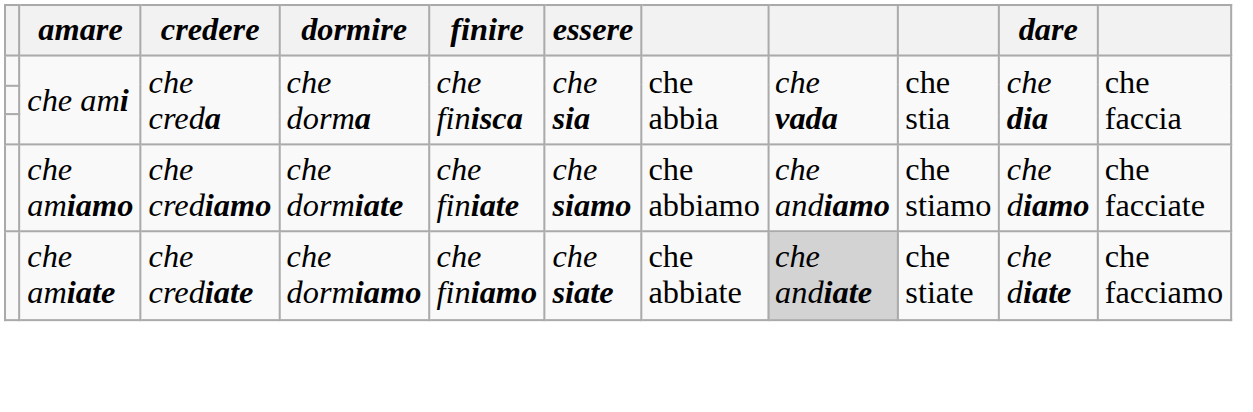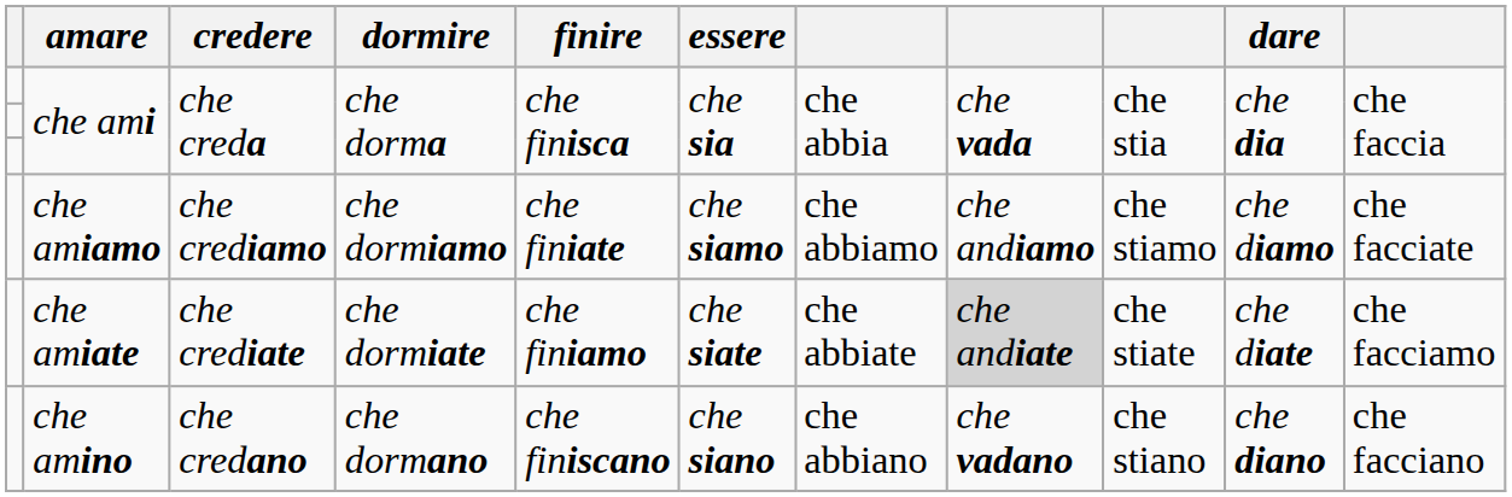 <table class="wikitable">
 <tr>
 <th></th>
 <th><em>am<span>are</span></em></th>
 <th><em>cred<span>ere</span></em></th>
 <th><em>dorm<span>ire</span></em></th>
 <th><em>fin<span>ire</span></em></th>
 <th><em>essere</em></th>
 <th></th>
 <th></th>
 <th></th>
 <th><em>dare</em></th>
 <th></th>
 </tr>
 <tr>
 <td></td>
 <td rowspan=3><em>che am<span><strong>i</strong></span></em><br></td>
 <td rowspan=3><em>che cred<span><strong>a</strong></span></em><br></td>
 <td rowspan=3><em>che dorm<span><strong>a</strong></span></em><br></td>
 <td rowspan=3><em>che fin<span><strong>isc</strong></span><span><strong>a</strong></span></em><br></td>
 <td rowspan=3><em>che <strong>sia<strong><em><br></td>
 <td rowspan=3></em>che </strong>abbia</em></strong><br></td>
 <td rowspan=3><em>che <strong>vada<strong><em><br></td>
 <td rowspan=3></em>che </strong>stia</em></strong><br></td>
 <td rowspan=3><em>che <strong>dia<strong><em><br></td>
 <td rowspan=3></em>che </strong>faccia</em></strong><br></td>
 </tr>
 <tr>
 <td></td>
 </tr>
 <tr>
 <td></td>
 </tr>
 <tr>
 <td></td>
 <td><em>che am<span><strong>iamo</strong></span></em><br></td>
 <td><em>che cred<span><strong>iamo</strong></span></em><br></td>
-<td><em>che dorm<span><strong>iate</strong></span></em><br></td>
+<td><em>che dorm<span><strong>iamo</strong></span></em><br></td>
 <td><em>che fin<span><strong>iate</strong></span></em><br></td>
 <td><em>che <strong>siamo<strong><em><br></td>
 <td></em>che </strong>abbiamo</em></strong><br></td>
 <td><em>che and<strong>iamo<strong><em><br></td>
 <td></em>che st</strong>iamo</em></strong><br></td>
 <td><em> che d<strong>iamo<strong><em><br></td>
 <td></em>che </strong>facciate</em></strong><br></td>
 </tr>
 <tr>
 <td></td>
 <td><em>che am<span><strong>iate</strong></span></em><br></td>
 <td><em>che cred<span><strong>iate</strong></span></em><br></td>
-<td><em>che dorm<span><strong>iamo</strong></span></em><br></td>
+<td><em>che dorm<span><strong>iate</strong></span></em><br></td>
 <td><em>che fin<span><strong>iamo</strong></span></em><br></td>
 <td><em>che <strong>siate<strong><em><br></td>
 <td></em>che </strong>abbiate</em></strong><br></td>
 <td style="background: lightgrey;"><em>che and<strong>iate<strong><em><br></td>
 <td></em>che st</strong>iate</em></strong><br></td>
 <td><em>che d<strong>iate<strong><em><br></td>
 <td></em>che </strong>facciamo</em></strong><br></td>
 </tr>
+<tr>
+<td></td>
+<td><em>che am<span><strong>ino</strong></span></em><br></td>
+<td><em>che cred<span><strong>ano</strong></span></em><br></td>
+<td><em>che dorm<span><strong>ano</strong></span></em><br></td>
+<td><em>che fin<span><strong>isc</strong></span><span><strong>ano</strong></span></em><br></td>
+<td><em>che <strong>siano<strong><em><br></td>
+<td></em>che </strong>abbiano</em></strong><br></td>
+<td><em>che <strong>vadano<strong><em><br></td>
+<td></em>che </strong>stiano</em></strong><br></td>
+<td><em>che <strong>diano<strong><em><br></td>
+<td></em>che </strong>facciano</em></strong><br></td>
+</tr>
 </table>
